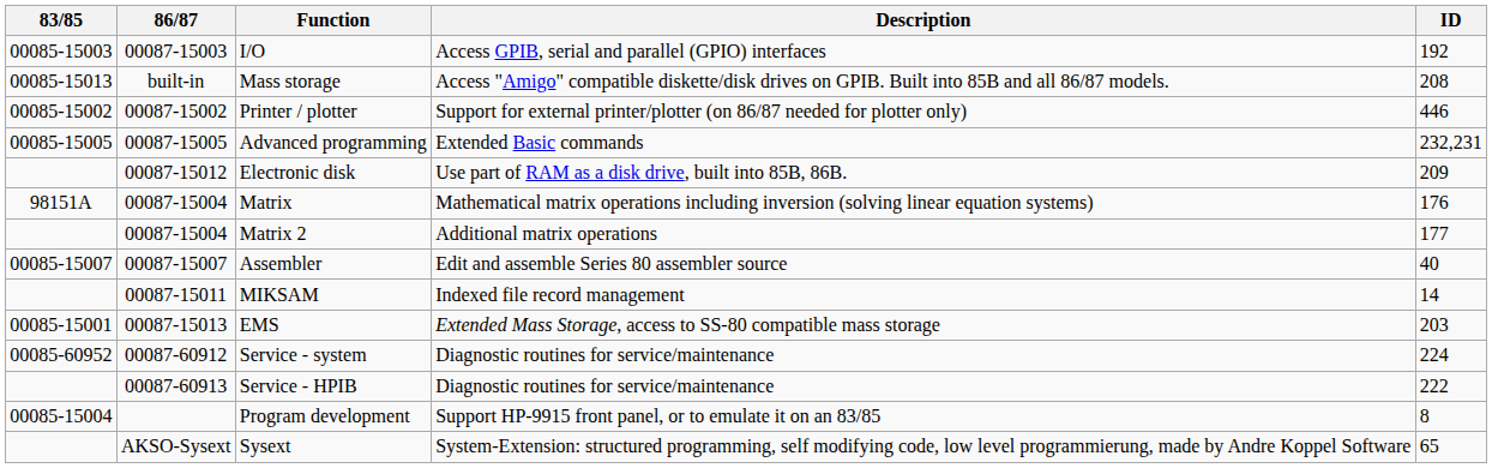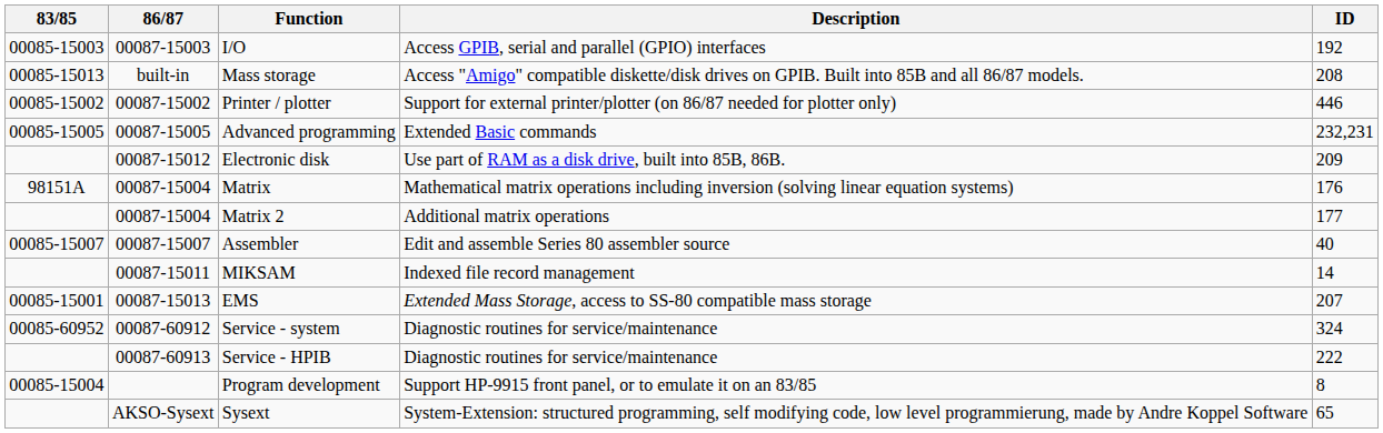 <table class=wikitable>
 <tr>
 <th style="text-align:center; white-space:nowrap;">83/85</th>
 <th style="text-align:center; white-space:nowrap;">86/87</th>
 <th>Function</th>
 <th>Description</th>
 <th>ID</th>
 </tr>
 <tr>
 <td style="text-align:center; white-space:nowrap;">00085-15003</td>
 <td style="text-align:center; white-space:nowrap;">00087-15003</td>
 <td>I/O</td>
 <td>Access <a href='#'>GPIB</a>, serial and parallel (GPIO) interfaces</td>
 <td>192</td>
 </tr>
 <tr>
 <td style="text-align:center; white-space:nowrap;">00085-15013</td>
 <td style="text-align:center; white-space:nowrap;">built-in</td>
 <td>Mass storage</td>
 <td>Access "<a href='#'>Amigo</a>" compatible diskette/disk drives on GPIB.  Built into 85B and all 86/87 models.</td>
 <td>208</td>
 </tr>
 <tr>
 <td style="text-align:center; white-space:nowrap;">00085-15002</td>
 <td style="text-align:center; white-space:nowrap;">00087-15002</td>
 <td>Printer / plotter</td>
 <td>Support for external printer/plotter (on 86/87 needed for plotter only)</td>
 <td>446</td>
 </tr>
 <tr>
 <td style="text-align:center; white-space:nowrap;">00085-15005</td>
 <td style="text-align:center; white-space:nowrap;">00087-15005</td>
 <td>Advanced programming</td>
 <td>Extended <a href='#'>Basic</a> commands</td>
 <td>232,231</td>
 </tr>
 <tr>
 <td></td>
 <td style="text-align:center; white-space:nowrap;">00087-15012</td>
 <td>Electronic disk</td>
 <td>Use part of <a href='#'>RAM as a disk drive</a>, built into 85B, 86B.</td>
 <td>209</td>
 </tr>
 <tr>
 <td style="text-align:center; white-space:nowrap;">98151A</td>
 <td style="text-align:center; white-space:nowrap;">00087-15004</td>
 <td>Matrix</td>
 <td>Mathematical matrix operations including inversion (solving linear equation systems)</td>
 <td>176</td>
 </tr>
 <tr>
 <td></td>
 <td style="text-align:center; white-space:nowrap;">00087-15004</td>
 <td>Matrix 2</td>
 <td>Additional matrix operations</td>
 <td>177</td>
 </tr>
 <tr>
 <td style="text-align:center; white-space:nowrap;">00085-15007</td>
 <td style="text-align:center; white-space:nowrap;">00087-15007</td>
 <td>Assembler</td>
 <td>Edit and assemble Series 80 assembler source</td>
 <td>40</td>
 </tr>
 <tr>
 <td></td>
 <td style="text-align:center; white-space:nowrap;">00087-15011</td>
 <td>MIKSAM</td>
 <td>Indexed file record management</td>
 <td>14</td>
 </tr>
 <tr>
 <td style="text-align:center; white-space:nowrap;">00085-15001</td>
 <td style="text-align:center; white-space:nowrap;">00087-15013</td>
 <td>EMS</td>
 <td><em>Extended Mass Storage</em>, access to SS-80 compatible mass storage</td>
-<td>203</td>
+<td>207</td>
 </tr>
 <tr>
 <td style="text-align:center; white-space:nowrap;">00085-60952</td>
 <td style="text-align:center; white-space:nowrap;">00087-60912</td>
 <td>Service - system</td>
 <td>Diagnostic routines for service/maintenance</td>
-<td>224</td>
+<td>324</td>
 </tr>
 <tr>
 <td></td>
 <td style="text-align:center; white-space:nowrap;">00087-60913</td>
 <td>Service - HPIB</td>
 <td>Diagnostic routines for service/maintenance</td>
 <td>222</td>
 </tr>
 <tr>
 <td style="text-align:center; white-space:nowrap;">00085-15004</td>
 <td></td>
 <td>Program development</td>
 <td>Support HP-9915 front panel, or to emulate it on an 83/85</td>
 <td>8</td>
 </tr>
 <tr>
 <td></td>
 <td style="text-align:center; white-space:nowrap;">AKSO-Sysext</td>
 <td>Sysext</td>
 <td>System-Extension: structured programming, self modifying code, low level programmierung, made by Andre Koppel Software</td>
 <td>65</td>
 </tr>
 </table>
